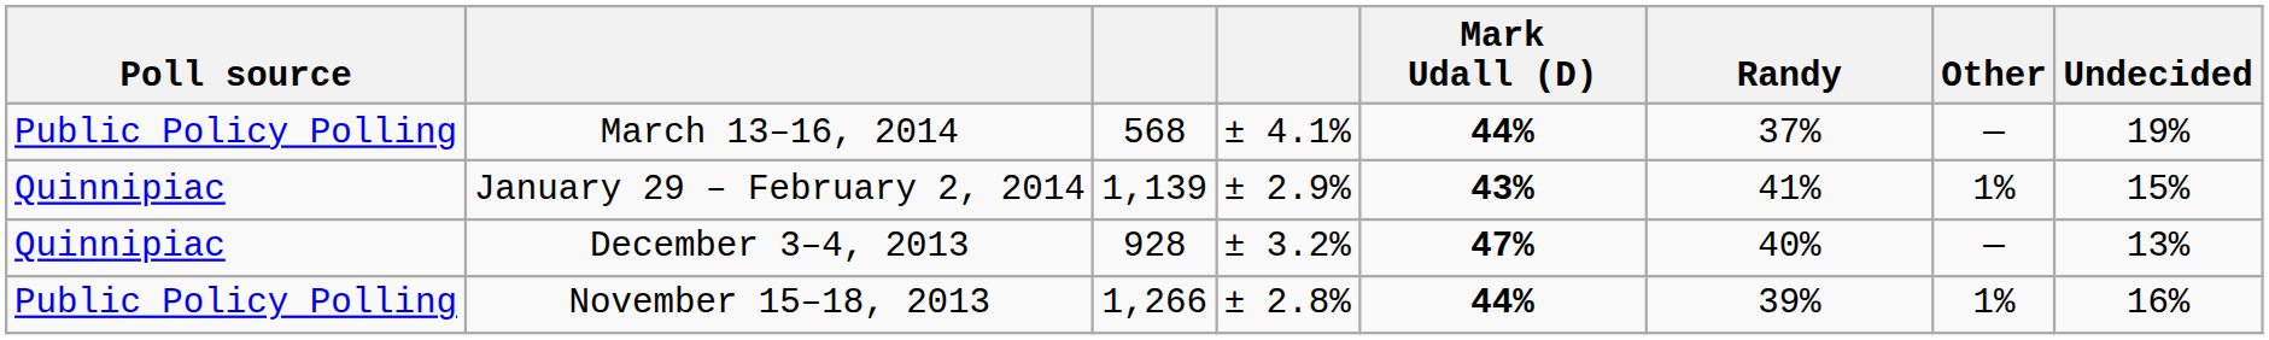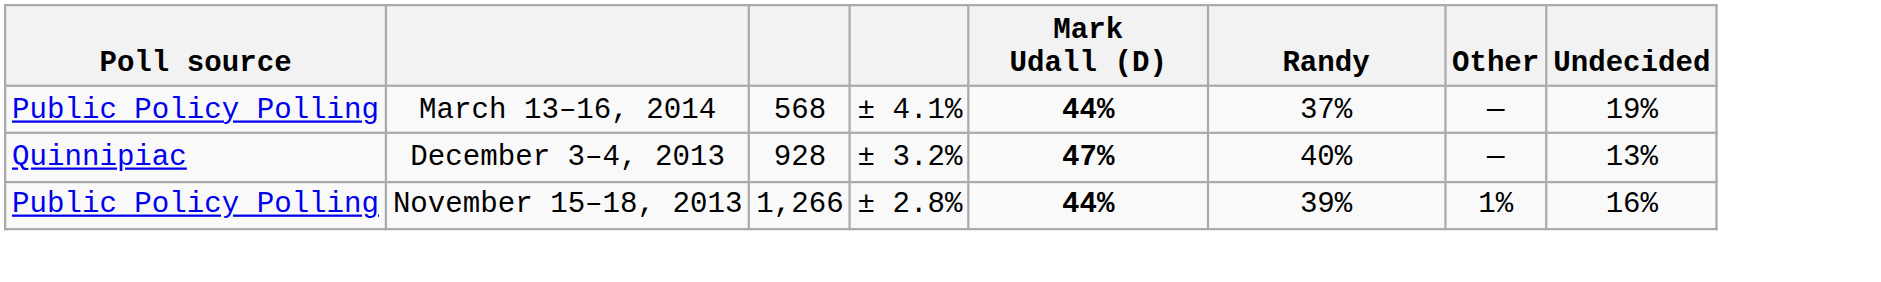 <table class="wikitable" style="text-align:center">
 <tr valign= bottom>
 <th>Poll source</th>
 <th></th>
 <th></th>
 <th></th>
 <th style="width:100px;">Mark<br>Udall (D)</th>
 <th style="width:100px;">Randy<br></th>
 <th>Other</th>
 <th>Undecided</th>
 </tr>
 <tr>
 <td align=left><a href='#'>Public Policy Polling</a></td>
 <td>March 13–16, 2014</td>
 <td>568</td>
 <td>± 4.1%</td>
 <td><strong>44%</strong></td>
 <td>37%</td>
 <td>—</td>
 <td>19%</td>
 </tr>
 <tr>
 <td align=left><a href='#'>Quinnipiac</a></td>
-<td>January 29 – February 2, 2014</td>
-<td>1,139</td>
-<td>± 2.9%</td>
-<td><strong>43%</strong></td>
-<td>41%</td>
-<td>1%</td>
-<td>15%</td>
-</tr>
-<tr>
-<td align=left><a href='#'>Quinnipiac</a></td>
 <td>December 3–4, 2013</td>
 <td>928</td>
 <td>± 3.2%</td>
 <td><strong>47%</strong></td>
 <td>40%</td>
 <td>—</td>
 <td>13%</td>
 </tr>
 <tr>
 <td align=left><a href='#'>Public Policy Polling</a></td>
 <td>November 15–18, 2013</td>
 <td>1,266</td>
 <td>± 2.8%</td>
 <td><strong>44%</strong></td>
 <td>39%</td>
 <td>1%</td>
 <td>16%</td>
 </tr>
 </table>
